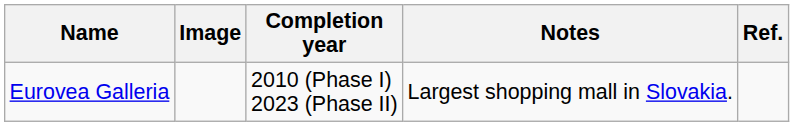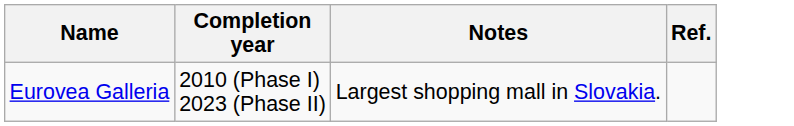 <table class="wikitable sortable static-row-numbers">
 <tr>
 <th>Name</th>
-<th>Image</th>
 <th>Completion<br>year</th>
 <th>Notes</th>
 <th>Ref.</th>
 </tr>
 <tr>
 <td><a href='#'>Eurovea Galleria</a></td>
-<td></td>
 <td>2010 (Phase I)<br>2023 (Phase II)</td>
 <td>Largest shopping mall in <a href='#'>Slovakia</a>.</td>
 <td></td>
 </tr>
 </table>
